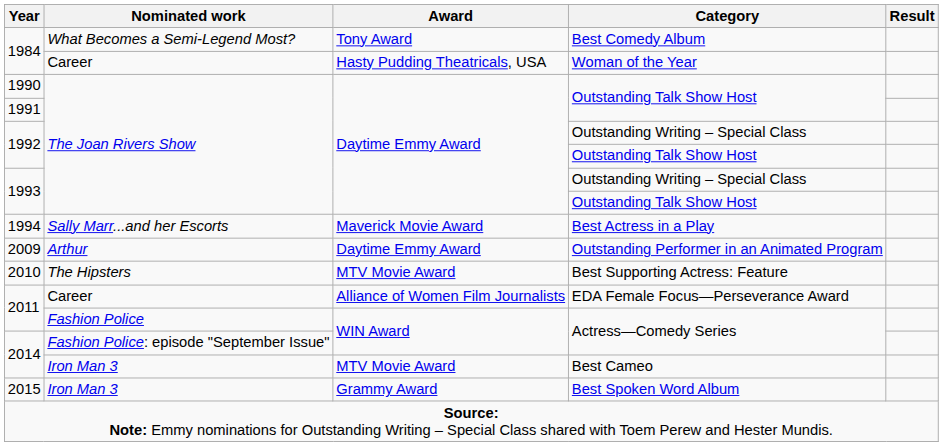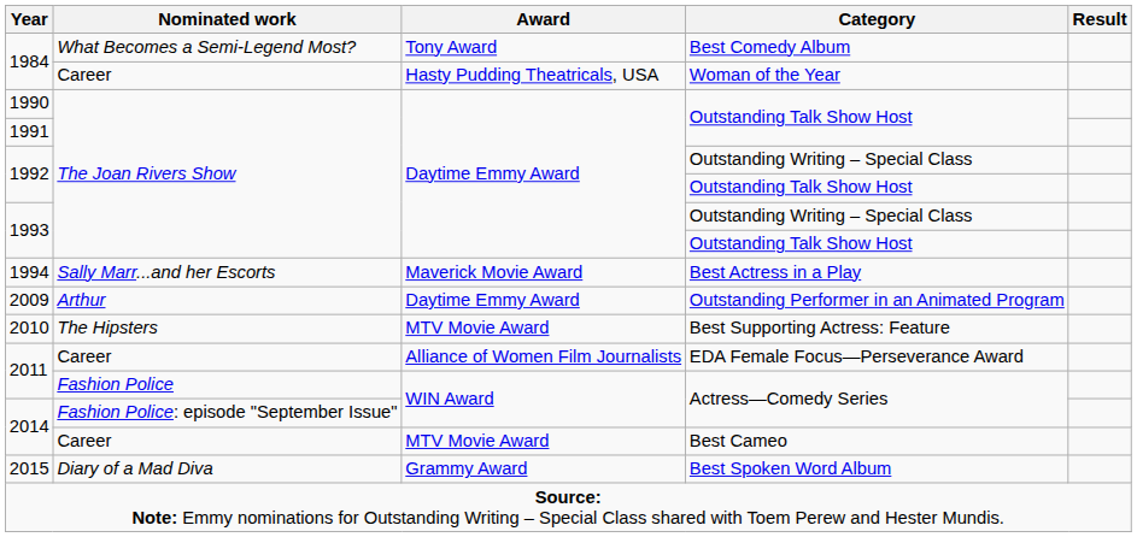 <table class="wikitable sortable">
 <tr>
 <th>Year</th>
 <th>Nominated work</th>
 <th>Award</th>
 <th>Category</th>
 <th>Result</th>
 </tr>
 <tr>
 <td rowspan="2">1984</td>
 <td><em>What Becomes a Semi-Legend Most?</em></td>
 <td><a href='#'>Tony Award</a></td>
 <td><a href='#'>Best Comedy Album</a></td>
 <td></td>
 </tr>
 <tr>
 <td>Career</td>
 <td><a href='#'>Hasty Pudding Theatricals</a>, USA</td>
 <td><a href='#'>Woman of the Year</a></td>
 <td></td>
 </tr>
 <tr>
 <td>1990</td>
 <td rowspan="6"><em><a href='#'>The Joan Rivers Show</a></em></td>
 <td rowspan="6"><a href='#'>Daytime Emmy Award</a></td>
 <td rowspan="2"><a href='#'>Outstanding Talk Show Host</a></td>
 <td></td>
 </tr>
 <tr>
 <td>1991</td>
 <td></td>
 </tr>
 <tr>
 <td rowspan="2">1992</td>
 <td>Outstanding Writing – Special Class</td>
 <td></td>
 </tr>
 <tr>
 <td><a href='#'>Outstanding Talk Show Host</a></td>
 <td></td>
 </tr>
 <tr>
 <td rowspan="2">1993</td>
 <td>Outstanding Writing – Special Class</td>
 <td></td>
 </tr>
 <tr>
 <td><a href='#'>Outstanding Talk Show Host</a></td>
 <td></td>
 </tr>
 <tr>
 <td>1994</td>
 <td><em><a href='#'>Sally Marr</a>...and her Escorts</em></td>
 <td><a href='#'>Maverick Movie Award</a></td>
 <td><a href='#'>Best Actress in a Play</a></td>
 <td></td>
 </tr>
 <tr>
 <td>2009</td>
 <td><em><a href='#'>Arthur</a></em></td>
 <td><a href='#'>Daytime Emmy Award</a></td>
 <td><a href='#'>Outstanding Performer in an Animated Program</a></td>
 <td></td>
 </tr>
 <tr>
 <td>2010</td>
 <td><em>The Hipsters</em></td>
 <td><a href='#'>MTV Movie Award</a></td>
 <td>Best Supporting Actress: Feature</td>
 <td></td>
 </tr>
 <tr>
 <td rowspan="2">2011</td>
 <td>Career</td>
 <td><a href='#'>Alliance of Women Film Journalists</a></td>
 <td>EDA Female Focus—Perseverance Award</td>
 <td></td>
 </tr>
 <tr>
 <td><em><a href='#'>Fashion Police</a></em></td>
 <td rowspan="2"><a href='#'>WIN Award</a></td>
 <td rowspan="2">Actress—Comedy Series</td>
 <td></td>
 </tr>
 <tr>
 <td rowspan="2">2014</td>
 <td><em><a href='#'>Fashion Police</a></em>: episode "September Issue"</td>
 <td></td>
 </tr>
 <tr>
-<td><em><a href='#'>Iron Man 3</a></em></td>
+<td>Career</td>
 <td><a href='#'>MTV Movie Award</a></td>
 <td>Best Cameo</td>
 <td></td>
 </tr>
 <tr>
 <td>2015</td>
-<td><em><a href='#'>Iron Man 3</a></em></td>
+<td><em>Diary of a Mad Diva</em></td>
 <td><a href='#'>Grammy Award</a></td>
 <td><a href='#'>Best Spoken Word Album</a></td>
 <td></td>
 </tr>
 <tr>
 <td colspan="5" style="text-align: center;"><strong>Source:</strong><br><strong>Note:</strong> Emmy nominations for Outstanding Writing – Special Class shared with Toem Perew and Hester Mundis.</td>
 </tr>
 </table>
